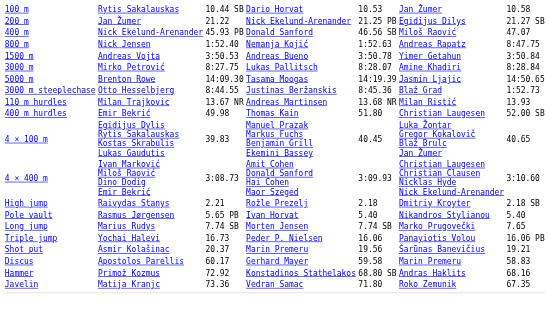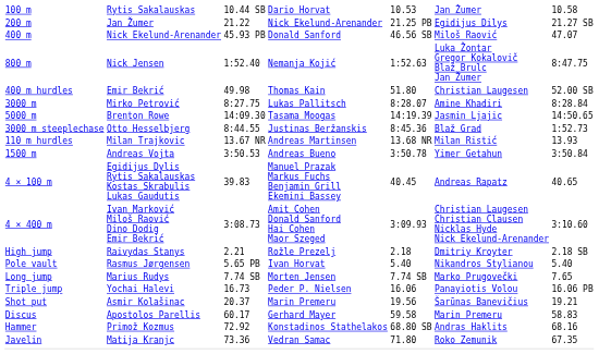 <table>
 <tr>
 <td><a href='#'>100 m</a></td>
 <td><a href='#'>Rytis Sakalauskas</a><br></td>
 <td>10.44 SB</td>
 <td><a href='#'>Dario Horvat</a><br></td>
 <td>10.53</td>
 <td><a href='#'>Jan Žumer</a><br></td>
 <td>10.58</td>
 </tr>
 <tr>
 <td><a href='#'>200 m</a></td>
 <td><a href='#'>Jan Žumer</a><br></td>
 <td>21.22</td>
 <td><a href='#'>Nick Ekelund-Arenander</a><br></td>
 <td>21.25 PB</td>
 <td><a href='#'>Egidijus Dilys</a><br></td>
 <td>21.27 SB</td>
 </tr>
 <tr>
 <td><a href='#'>400 m</a></td>
 <td><a href='#'>Nick Ekelund-Arenander</a><br></td>
 <td>45.93 PB</td>
 <td><a href='#'>Donald Sanford</a><br></td>
 <td>46.56 SB</td>
 <td><a href='#'>Miloš Raović</a><br></td>
 <td>47.07</td>
 </tr>
 <tr>
 <td><a href='#'>800 m</a></td>
 <td><a href='#'>Nick Jensen</a><br></td>
 <td>1:52.40</td>
 <td><a href='#'>Nemanja Kojić</a><br></td>
 <td>1:52.63</td>
-<td><a href='#'>Andreas Rapatz</a><br></td>
+<td><a href='#'>Luka Žontar</a><br><a href='#'>Gregor Kokalovič</a><br><a href='#'>Blaž Brulc</a><br><a href='#'>Jan Žumer</a><br></td>
 <td>8:47.75</td>
 </tr>
 <tr>
-<td><a href='#'>1500 m</a></td>
-<td><a href='#'>Andreas Vojta</a><br></td>
-<td>3:50.53</td>
-<td><a href='#'>Andreas Bueno</a><br></td>
-<td>3:50.78</td>
-<td><a href='#'>Yimer Getahun</a><br></td>
-<td>3:50.84</td>
+<td><a href='#'>400 m hurdles</a></td>
+<td><a href='#'>Emir Bekrić</a><br></td>
+<td>49.98</td>
+<td><a href='#'>Thomas Kain</a><br></td>
+<td>51.80</td>
+<td><a href='#'>Christian Laugesen</a><br></td>
+<td>52.00 SB</td>
 </tr>
 <tr>
 <td><a href='#'>3000 m</a></td>
 <td><a href='#'>Mirko Petrović</a><br></td>
 <td>8:27.75</td>
 <td><a href='#'>Lukas Pallitsch</a><br></td>
 <td>8:28.07</td>
 <td><a href='#'>Amine Khadiri</a><br></td>
 <td>8:28.84</td>
 </tr>
 <tr>
 <td><a href='#'>5000 m</a></td>
 <td><a href='#'>Brenton Rowe</a><br></td>
 <td>14:09.30</td>
 <td><a href='#'>Tasama Moogas</a><br></td>
 <td>14:19.39</td>
 <td><a href='#'>Jasmin Ljajic</a><br></td>
 <td>14:50.65</td>
 </tr>
 <tr>
 <td><a href='#'>3000 m steeplechase</a></td>
 <td><a href='#'>Otto Hesselbjerg</a><br></td>
 <td>8:44.55</td>
 <td><a href='#'>Justinas Beržanskis</a><br></td>
 <td>8:45.36</td>
 <td><a href='#'>Blaž Grad</a><br></td>
 <td>1:52.73</td>
 </tr>
 <tr>
 <td><a href='#'>110 m hurdles</a></td>
 <td><a href='#'>Milan Trajkovic</a><br></td>
 <td>13.67 NR</td>
 <td><a href='#'>Andreas Martinsen</a><br></td>
 <td>13.68 NR</td>
 <td><a href='#'>Milan Ristić</a><br></td>
 <td>13.93</td>
 </tr>
 <tr>
-<td><a href='#'>400 m hurdles</a></td>
-<td><a href='#'>Emir Bekrić</a><br></td>
-<td>49.98</td>
-<td><a href='#'>Thomas Kain</a><br></td>
-<td>51.80</td>
-<td><a href='#'>Christian Laugesen</a><br></td>
-<td>52.00 SB</td>
+<td><a href='#'>1500 m</a></td>
+<td><a href='#'>Andreas Vojta</a><br></td>
+<td>3:50.53</td>
+<td><a href='#'>Andreas Bueno</a><br></td>
+<td>3:50.78</td>
+<td><a href='#'>Yimer Getahun</a><br></td>
+<td>3:50.84</td>
 </tr>
 <tr>
 <td><a href='#'>4 × 100 m</a></td>
 <td><a href='#'>Egidijus Dylis</a><br><a href='#'>Rytis Sakalauskas</a><br><a href='#'>Kostas Skrabulis</a><br><a href='#'>Lukas Gaudutis</a><br></td>
 <td>39.83</td>
 <td><a href='#'>Manuel Prazak</a><br><a href='#'>Markus Fuchs</a><br><a href='#'>Benjamin Grill</a><br><a href='#'>Ekemini Bassey</a><br></td>
 <td>40.45</td>
-<td><a href='#'>Luka Žontar</a><br><a href='#'>Gregor Kokalovič</a><br><a href='#'>Blaž Brulc</a><br><a href='#'>Jan Žumer</a><br></td>
+<td><a href='#'>Andreas Rapatz</a><br></td>
 <td>40.65</td>
 </tr>
 <tr>
 <td><a href='#'>4 × 400 m</a></td>
 <td><a href='#'>Ivan Marković</a><br><a href='#'>Miloš Raović</a><br><a href='#'>Dino Dodig</a><br><a href='#'>Emir Bekrić</a><br></td>
 <td>3:08.73</td>
 <td><a href='#'>Amit Cohen</a><br><a href='#'>Donald Sanford</a><br><a href='#'>Hai Cohen</a><br><a href='#'>Maor Szeged</a><br></td>
 <td>3:09.93</td>
 <td><a href='#'>Christian Laugesen</a><br><a href='#'>Christian Clausen</a><br><a href='#'>Nicklas Hyde</a><br><a href='#'>Nick Ekelund-Arenander</a><br></td>
 <td>3:10.60</td>
 </tr>
 <tr>
 <td><a href='#'>High jump</a></td>
 <td><a href='#'>Raivydas Stanys</a><br></td>
 <td>2.21</td>
 <td><a href='#'>Rožle Prezelj</a><br></td>
 <td>2.18</td>
 <td><a href='#'>Dmitriy Kroyter</a><br></td>
 <td>2.18 SB</td>
 </tr>
 <tr>
 <td><a href='#'>Pole vault</a></td>
 <td><a href='#'>Rasmus Jørgensen</a><br></td>
 <td>5.65 PB</td>
 <td><a href='#'>Ivan Horvat</a><br></td>
 <td>5.40</td>
 <td><a href='#'>Nikandros Stylianou</a><br></td>
 <td>5.40</td>
 </tr>
 <tr>
 <td><a href='#'>Long jump</a></td>
 <td><a href='#'>Marius Rudys</a><br></td>
 <td>7.74 SB</td>
 <td><a href='#'>Morten Jensen</a><br></td>
 <td>7.74 SB</td>
 <td><a href='#'>Marko Prugovečki</a><br></td>
 <td>7.65</td>
 </tr>
 <tr>
 <td><a href='#'>Triple jump</a></td>
 <td><a href='#'>Yochai Halevi</a><br></td>
 <td>16.73</td>
 <td><a href='#'>Peder P. Nielsen</a><br></td>
 <td>16.06</td>
 <td><a href='#'>Panayiotis Volou</a><br></td>
 <td>16.06 PB</td>
 </tr>
 <tr>
 <td><a href='#'>Shot put</a></td>
 <td><a href='#'>Asmir Kolašinac</a><br></td>
 <td>20.37</td>
 <td><a href='#'>Marin Premeru</a><br></td>
 <td>19.56</td>
 <td><a href='#'>Šarūnas Banevičius</a><br></td>
 <td>19.21</td>
 </tr>
 <tr>
 <td><a href='#'>Discus</a></td>
 <td><a href='#'>Apostolos Parellis</a><br></td>
 <td>60.17</td>
 <td><a href='#'>Gerhard Mayer</a><br></td>
 <td>59.58</td>
 <td><a href='#'>Marin Premeru</a><br></td>
 <td>58.83</td>
 </tr>
 <tr>
 <td><a href='#'>Hammer</a></td>
 <td><a href='#'>Primož Kozmus</a><br></td>
 <td>72.92</td>
 <td><a href='#'>Konstadinos Stathelakos</a><br></td>
 <td>68.80 SB</td>
 <td><a href='#'>Andras Haklits</a><br></td>
 <td>68.16</td>
 </tr>
 <tr>
 <td><a href='#'>Javelin</a></td>
 <td><a href='#'>Matija Kranjc</a><br></td>
 <td>73.36</td>
 <td><a href='#'>Vedran Samac</a><br></td>
 <td>71.80</td>
 <td><a href='#'>Roko Zemunik</a><br></td>
 <td>67.35</td>
 </tr>
 <tr>
 </tr>
 <tr bgcolor= e8e8e8>
 <td colspan=7></td>
 </tr>
 </table>
